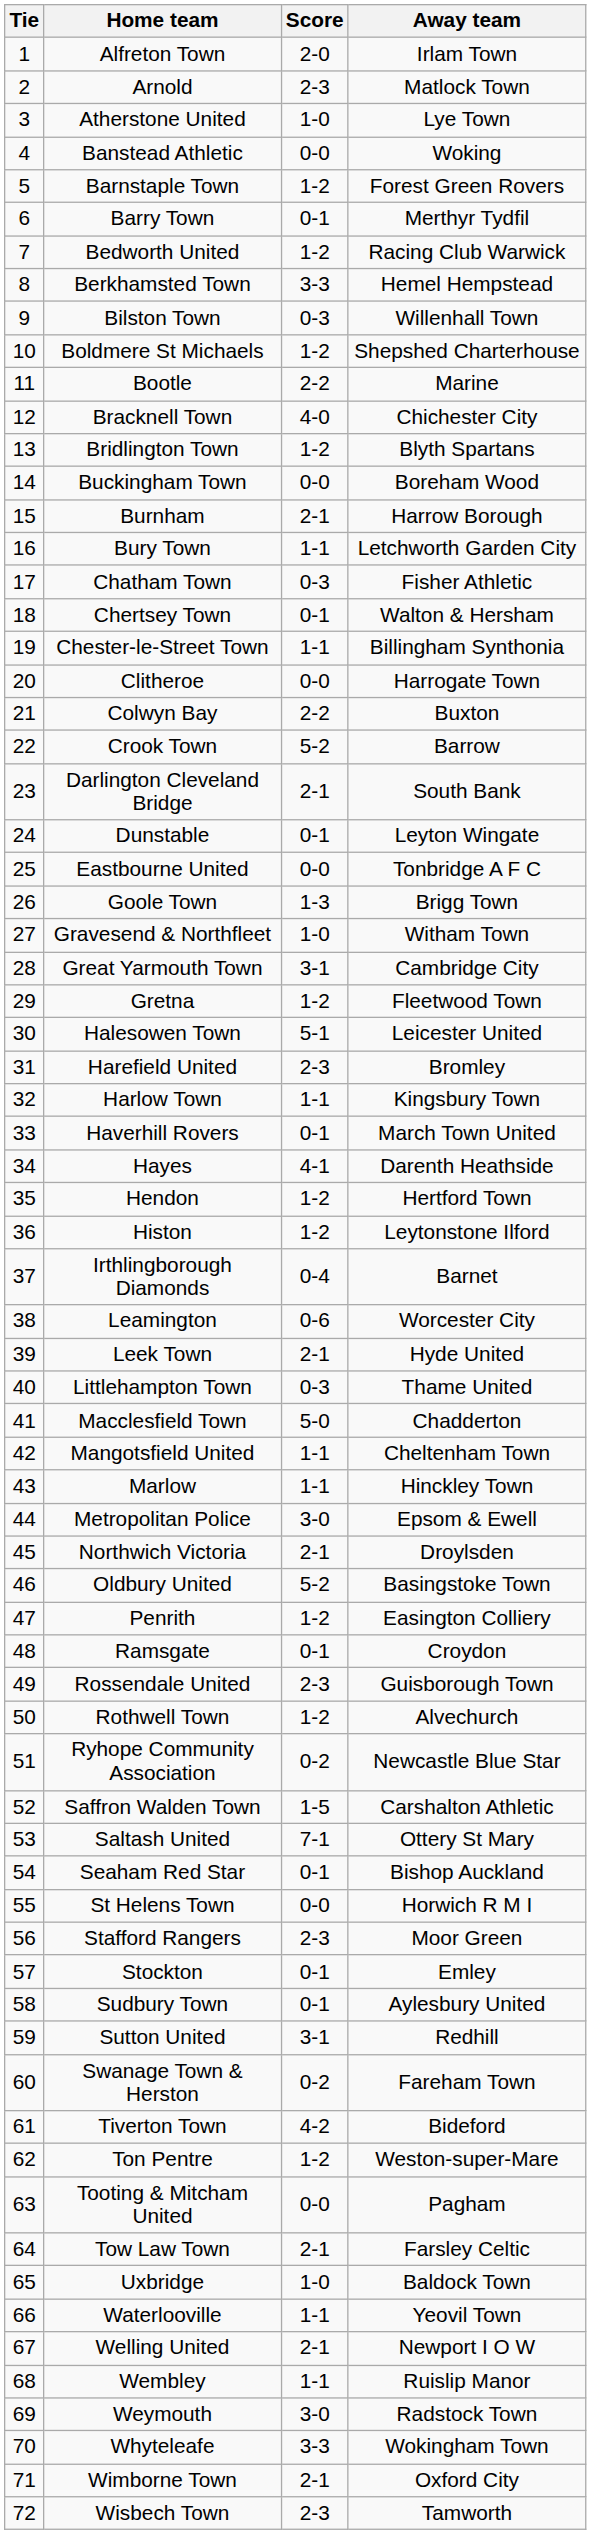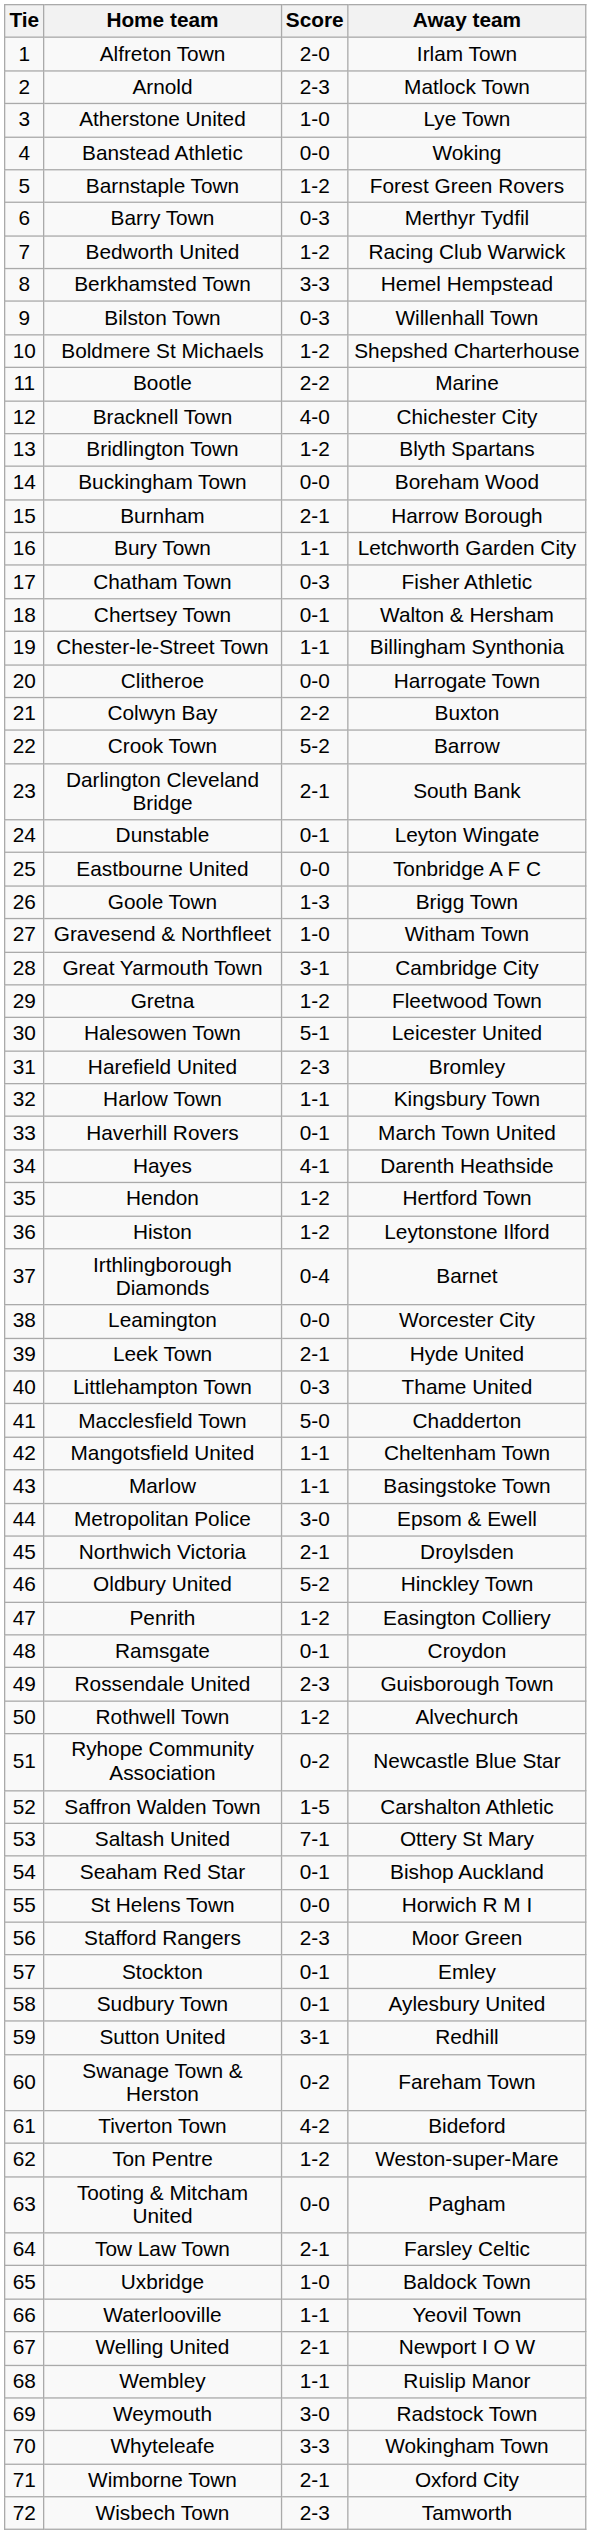 <table class="wikitable" style="text-align:center;">
 <tr>
 <th width=20>Tie</th>
 <th width=175>Home team</th>
 <th width=20>Score</th>
 <th width=175>Away team</th>
 </tr>
 <tr>
 <td>1</td>
 <td>Alfreton Town</td>
 <td>2-0</td>
 <td>Irlam Town</td>
 </tr>
 <tr>
 <td>2</td>
 <td>Arnold</td>
 <td>2-3</td>
 <td>Matlock Town</td>
 </tr>
 <tr>
 <td>3</td>
 <td>Atherstone United</td>
 <td>1-0</td>
 <td>Lye Town</td>
 </tr>
 <tr>
 <td>4</td>
 <td>Banstead Athletic</td>
 <td>0-0</td>
 <td>Woking</td>
 </tr>
 <tr>
 <td>5</td>
 <td>Barnstaple Town</td>
 <td>1-2</td>
 <td>Forest Green Rovers</td>
 </tr>
 <tr>
 <td>6</td>
 <td>Barry Town</td>
-<td>0-1</td>
+<td>0-3</td>
 <td>Merthyr Tydfil</td>
 </tr>
 <tr>
 <td>7</td>
 <td>Bedworth United</td>
 <td>1-2</td>
 <td>Racing Club Warwick</td>
 </tr>
 <tr>
 <td>8</td>
 <td>Berkhamsted Town</td>
 <td>3-3</td>
 <td>Hemel Hempstead</td>
 </tr>
 <tr>
 <td>9</td>
 <td>Bilston Town</td>
 <td>0-3</td>
 <td>Willenhall Town</td>
 </tr>
 <tr>
 <td>10</td>
 <td>Boldmere St Michaels</td>
 <td>1-2</td>
 <td>Shepshed Charterhouse</td>
 </tr>
 <tr>
 <td>11</td>
 <td>Bootle</td>
 <td>2-2</td>
 <td>Marine</td>
 </tr>
 <tr>
 <td>12</td>
 <td>Bracknell Town</td>
 <td>4-0</td>
 <td>Chichester City</td>
 </tr>
 <tr>
 <td>13</td>
 <td>Bridlington Town</td>
 <td>1-2</td>
 <td>Blyth Spartans</td>
 </tr>
 <tr>
 <td>14</td>
 <td>Buckingham Town</td>
 <td>0-0</td>
 <td>Boreham Wood</td>
 </tr>
 <tr>
 <td>15</td>
 <td>Burnham</td>
 <td>2-1</td>
 <td>Harrow Borough</td>
 </tr>
 <tr>
 <td>16</td>
 <td>Bury Town</td>
 <td>1-1</td>
 <td>Letchworth Garden City</td>
 </tr>
 <tr>
 <td>17</td>
 <td>Chatham Town</td>
 <td>0-3</td>
 <td>Fisher Athletic</td>
 </tr>
 <tr>
 <td>18</td>
 <td>Chertsey Town</td>
 <td>0-1</td>
 <td>Walton & Hersham</td>
 </tr>
 <tr>
 <td>19</td>
 <td>Chester-le-Street Town</td>
 <td>1-1</td>
 <td>Billingham Synthonia</td>
 </tr>
 <tr>
 <td>20</td>
 <td>Clitheroe</td>
 <td>0-0</td>
 <td>Harrogate Town</td>
 </tr>
 <tr>
 <td>21</td>
 <td>Colwyn Bay</td>
 <td>2-2</td>
 <td>Buxton</td>
 </tr>
 <tr>
 <td>22</td>
 <td>Crook Town</td>
 <td>5-2</td>
 <td>Barrow</td>
 </tr>
 <tr>
 <td>23</td>
 <td>Darlington Cleveland Bridge</td>
 <td>2-1</td>
 <td>South Bank</td>
 </tr>
 <tr>
 <td>24</td>
 <td>Dunstable</td>
 <td>0-1</td>
 <td>Leyton Wingate</td>
 </tr>
 <tr>
 <td>25</td>
 <td>Eastbourne United</td>
 <td>0-0</td>
 <td>Tonbridge A F C</td>
 </tr>
 <tr>
 <td>26</td>
 <td>Goole Town</td>
 <td>1-3</td>
 <td>Brigg Town</td>
 </tr>
 <tr>
 <td>27</td>
 <td>Gravesend & Northfleet</td>
 <td>1-0</td>
 <td>Witham Town</td>
 </tr>
 <tr>
 <td>28</td>
 <td>Great Yarmouth Town</td>
 <td>3-1</td>
 <td>Cambridge City</td>
 </tr>
 <tr>
 <td>29</td>
 <td>Gretna</td>
 <td>1-2</td>
 <td>Fleetwood Town</td>
 </tr>
 <tr>
 <td>30</td>
 <td>Halesowen Town</td>
 <td>5-1</td>
 <td>Leicester United</td>
 </tr>
 <tr>
 <td>31</td>
 <td>Harefield United</td>
 <td>2-3</td>
 <td>Bromley</td>
 </tr>
 <tr>
 <td>32</td>
 <td>Harlow Town</td>
 <td>1-1</td>
 <td>Kingsbury Town</td>
 </tr>
 <tr>
 <td>33</td>
 <td>Haverhill Rovers</td>
 <td>0-1</td>
 <td>March Town United</td>
 </tr>
 <tr>
 <td>34</td>
 <td>Hayes</td>
 <td>4-1</td>
 <td>Darenth Heathside</td>
 </tr>
 <tr>
 <td>35</td>
 <td>Hendon</td>
 <td>1-2</td>
 <td>Hertford Town</td>
 </tr>
 <tr>
 <td>36</td>
 <td>Histon</td>
 <td>1-2</td>
 <td>Leytonstone Ilford</td>
 </tr>
 <tr>
 <td>37</td>
 <td>Irthlingborough Diamonds</td>
 <td>0-4</td>
 <td>Barnet</td>
 </tr>
 <tr>
 <td>38</td>
 <td>Leamington</td>
-<td>0-6</td>
+<td>0-0</td>
 <td>Worcester City</td>
 </tr>
 <tr>
 <td>39</td>
 <td>Leek Town</td>
 <td>2-1</td>
 <td>Hyde United</td>
 </tr>
 <tr>
 <td>40</td>
 <td>Littlehampton Town</td>
 <td>0-3</td>
 <td>Thame United</td>
 </tr>
 <tr>
 <td>41</td>
 <td>Macclesfield Town</td>
 <td>5-0</td>
 <td>Chadderton</td>
 </tr>
 <tr>
 <td>42</td>
 <td>Mangotsfield United</td>
 <td>1-1</td>
 <td>Cheltenham Town</td>
 </tr>
 <tr>
 <td>43</td>
 <td>Marlow</td>
 <td>1-1</td>
-<td>Hinckley Town</td>
+<td>Basingstoke Town</td>
 </tr>
 <tr>
 <td>44</td>
 <td>Metropolitan Police</td>
 <td>3-0</td>
 <td>Epsom & Ewell</td>
 </tr>
 <tr>
 <td>45</td>
 <td>Northwich Victoria</td>
 <td>2-1</td>
 <td>Droylsden</td>
 </tr>
 <tr>
 <td>46</td>
 <td>Oldbury United</td>
 <td>5-2</td>
-<td>Basingstoke Town</td>
+<td>Hinckley Town</td>
 </tr>
 <tr>
 <td>47</td>
 <td>Penrith</td>
 <td>1-2</td>
 <td>Easington Colliery</td>
 </tr>
 <tr>
 <td>48</td>
 <td>Ramsgate</td>
 <td>0-1</td>
 <td>Croydon</td>
 </tr>
 <tr>
 <td>49</td>
 <td>Rossendale United</td>
 <td>2-3</td>
 <td>Guisborough Town</td>
 </tr>
 <tr>
 <td>50</td>
 <td>Rothwell Town</td>
 <td>1-2</td>
 <td>Alvechurch</td>
 </tr>
 <tr>
 <td>51</td>
 <td>Ryhope Community Association</td>
 <td>0-2</td>
 <td>Newcastle Blue Star</td>
 </tr>
 <tr>
 <td>52</td>
 <td>Saffron Walden Town</td>
 <td>1-5</td>
 <td>Carshalton Athletic</td>
 </tr>
 <tr>
 <td>53</td>
 <td>Saltash United</td>
 <td>7-1</td>
 <td>Ottery St Mary</td>
 </tr>
 <tr>
 <td>54</td>
 <td>Seaham Red Star</td>
 <td>0-1</td>
 <td>Bishop Auckland</td>
 </tr>
 <tr>
 <td>55</td>
 <td>St Helens Town</td>
 <td>0-0</td>
 <td>Horwich R M I</td>
 </tr>
 <tr>
 <td>56</td>
 <td>Stafford Rangers</td>
 <td>2-3</td>
 <td>Moor Green</td>
 </tr>
 <tr>
 <td>57</td>
 <td>Stockton</td>
 <td>0-1</td>
 <td>Emley</td>
 </tr>
 <tr>
 <td>58</td>
 <td>Sudbury Town</td>
 <td>0-1</td>
 <td>Aylesbury United</td>
 </tr>
 <tr>
 <td>59</td>
 <td>Sutton United</td>
 <td>3-1</td>
 <td>Redhill</td>
 </tr>
 <tr>
 <td>60</td>
 <td>Swanage Town & Herston</td>
 <td>0-2</td>
 <td>Fareham Town</td>
 </tr>
 <tr>
 <td>61</td>
 <td>Tiverton Town</td>
 <td>4-2</td>
 <td>Bideford</td>
 </tr>
 <tr>
 <td>62</td>
 <td>Ton Pentre</td>
 <td>1-2</td>
 <td>Weston-super-Mare</td>
 </tr>
 <tr>
 <td>63</td>
 <td>Tooting & Mitcham United</td>
 <td>0-0</td>
 <td>Pagham</td>
 </tr>
 <tr>
 <td>64</td>
 <td>Tow Law Town</td>
 <td>2-1</td>
 <td>Farsley Celtic</td>
 </tr>
 <tr>
 <td>65</td>
 <td>Uxbridge</td>
 <td>1-0</td>
 <td>Baldock Town</td>
 </tr>
 <tr>
 <td>66</td>
 <td>Waterlooville</td>
 <td>1-1</td>
 <td>Yeovil Town</td>
 </tr>
 <tr>
 <td>67</td>
 <td>Welling United</td>
 <td>2-1</td>
 <td>Newport I O W</td>
 </tr>
 <tr>
 <td>68</td>
 <td>Wembley</td>
 <td>1-1</td>
 <td>Ruislip Manor</td>
 </tr>
 <tr>
 <td>69</td>
 <td>Weymouth</td>
 <td>3-0</td>
 <td>Radstock Town</td>
 </tr>
 <tr>
 <td>70</td>
 <td>Whyteleafe</td>
 <td>3-3</td>
 <td>Wokingham Town</td>
 </tr>
 <tr>
 <td>71</td>
 <td>Wimborne Town</td>
 <td>2-1</td>
 <td>Oxford City</td>
 </tr>
 <tr>
 <td>72</td>
 <td>Wisbech Town</td>
 <td>2-3</td>
 <td>Tamworth</td>
 </tr>
 </table>
